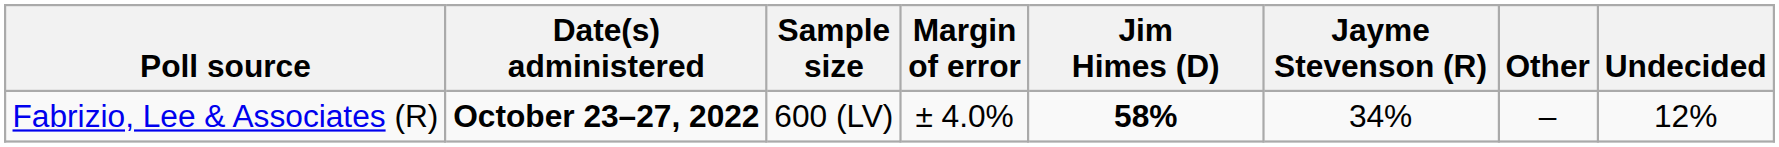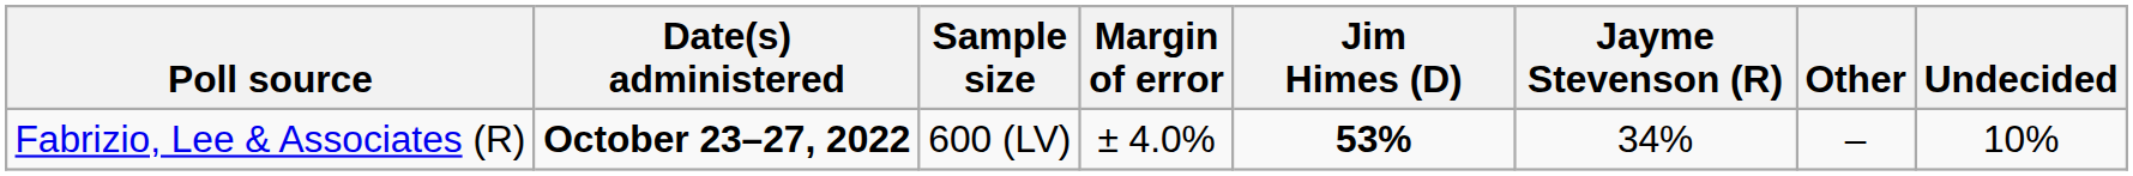 <table class="wikitable" style="font-size:90%;text-align:center;">
 <tr valign=bottom>
 <th>Poll source</th>
 <th>Date(s)<br>administered</th>
 <th>Sample<br>size</th>
 <th>Margin<br>of error</th>
 <th style="width:100px;">Jim<br>Himes (D)</th>
 <th style="width:100px;">Jayme<br>Stevenson (R)</th>
 <th>Other</th>
 <th>Undecided</th>
 </tr>
 <tr>
 <td style="text-align:left;"><a href='#'>Fabrizio, Lee & Associates</a> (R)</td>
 <td><strong>October 23–27, 2022</strong></td>
 <td>600 (LV)</td>
 <td>± 4.0%</td>
-<td><strong>58%</strong></td>
+<td><strong>53%</strong></td>
 <td>34%</td>
 <td>–</td>
-<td>12%</td>
+<td>10%</td>
 </tr>
 </table>
